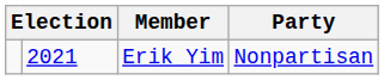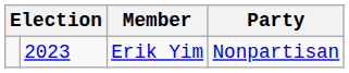 <table class="wikitable">
 <tr>
 <th colspan="2">Election</th>
 <th>Member</th>
 <th>Party</th>
 </tr>
 <tr>
 <td bgcolor=></td>
-<td><a href='#'>2021</a></td>
+<td><a href='#'>2023</a></td>
 <td><a href='#'>Erik Yim</a></td>
 <td><a href='#'>Nonpartisan</a></td>
 </tr>
 </table>
